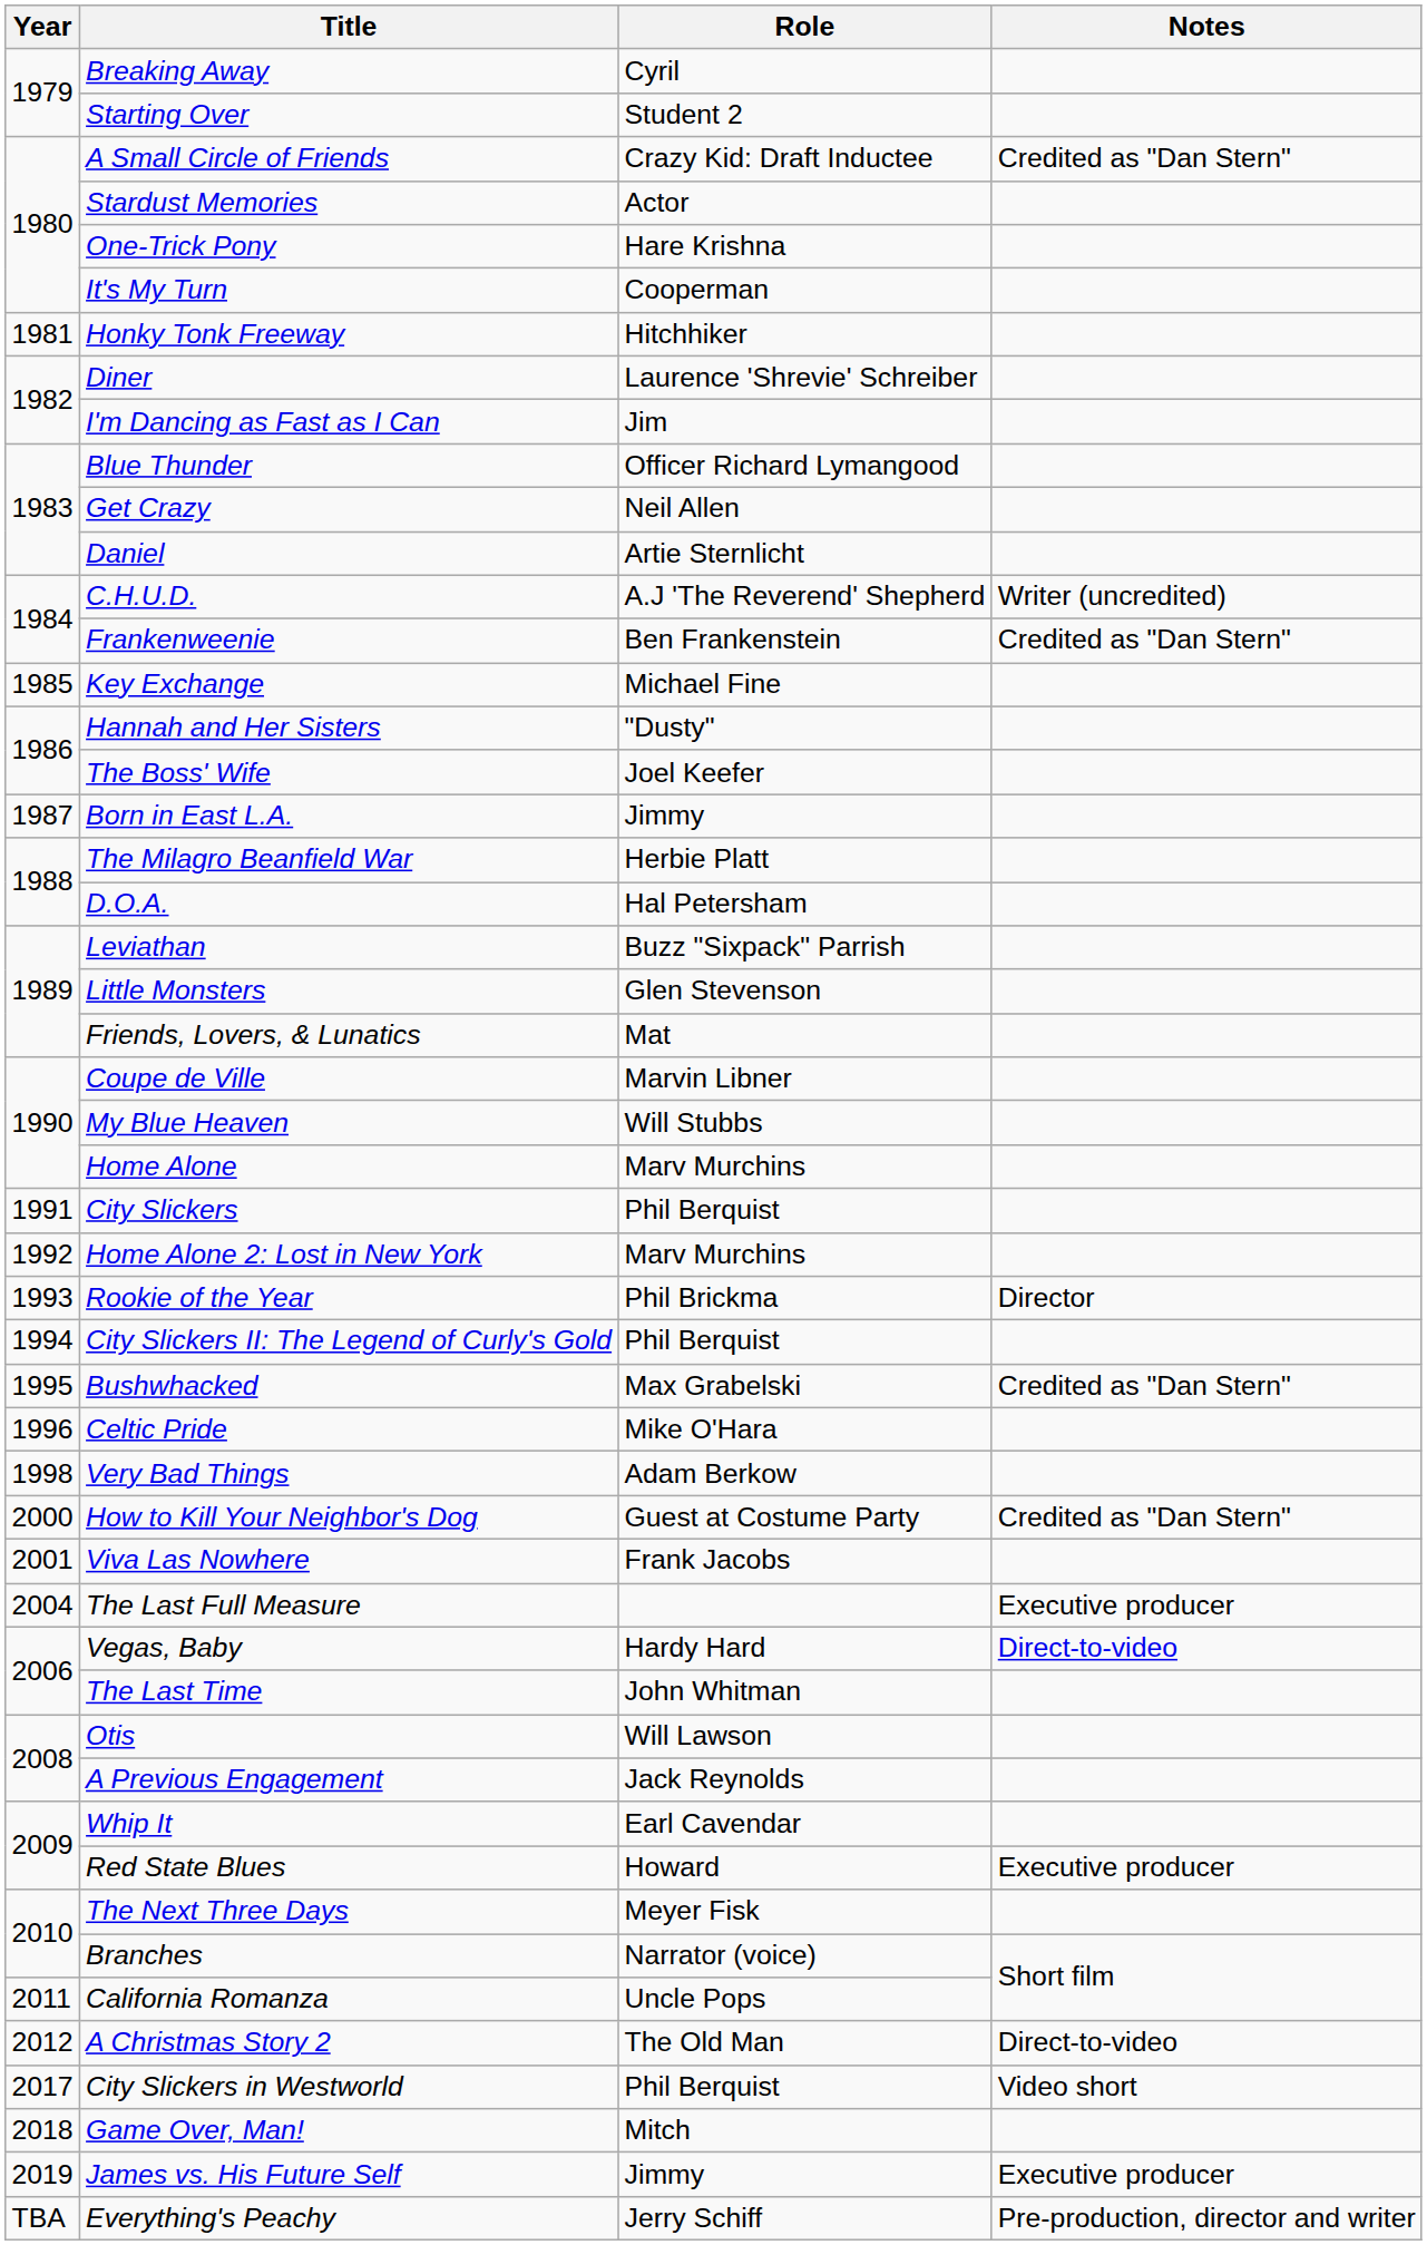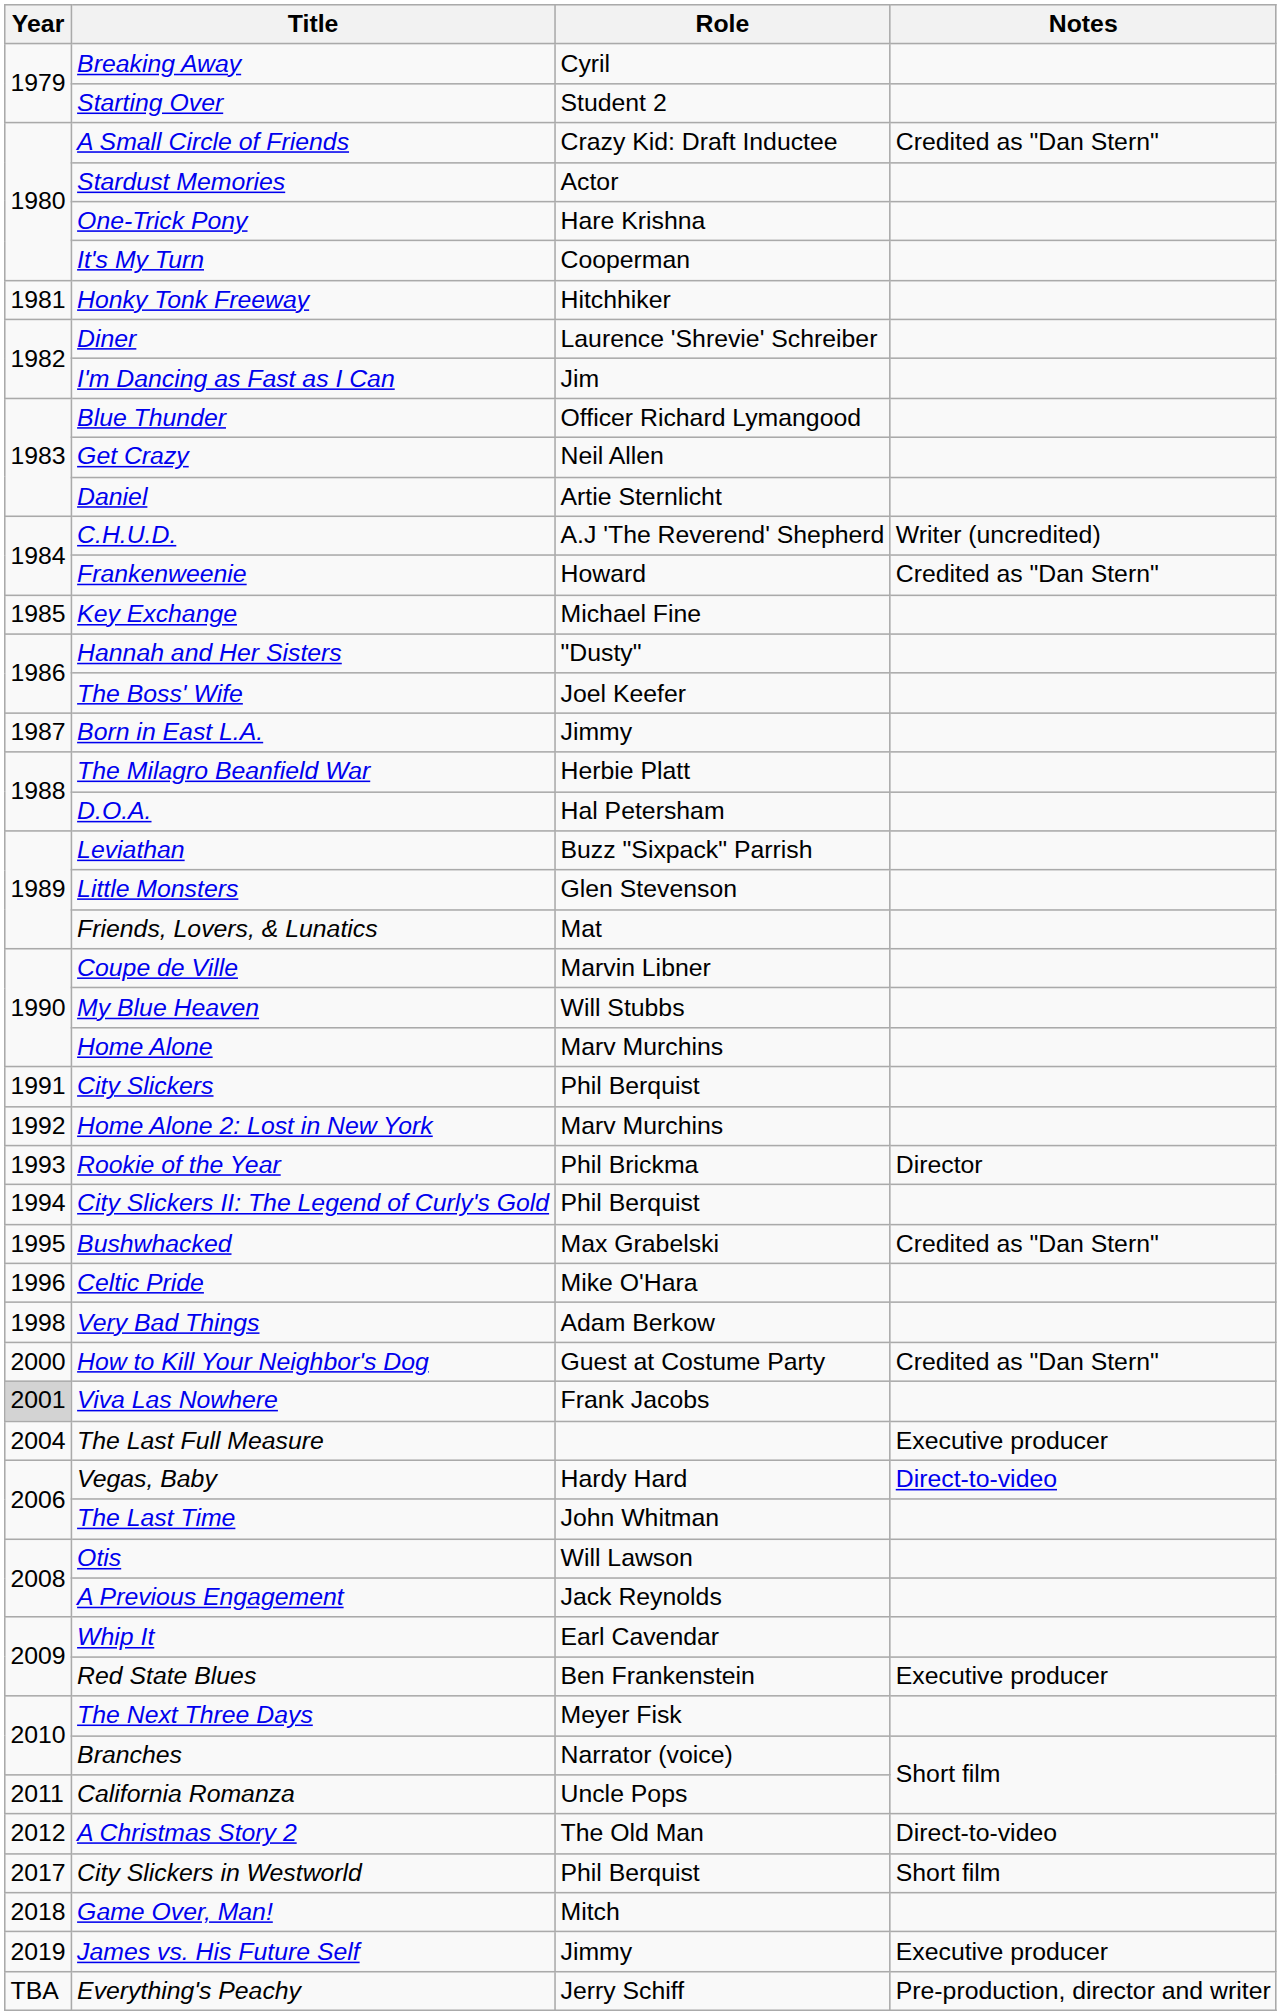 <table class="wikitable sortable">
 <tr>
 <th>Year</th>
 <th>Title</th>
 <th>Role</th>
 <th class="unsortable">Notes</th>
 </tr>
 <tr>
 <td rowspan="2">1979</td>
 <td><em><a href='#'>Breaking Away</a></em></td>
 <td>Cyril</td>
 <td></td>
 </tr>
 <tr>
 <td><em><a href='#'>Starting Over</a></em></td>
 <td>Student 2</td>
 <td></td>
 </tr>
 <tr>
 <td rowspan="4">1980</td>
 <td><em><a href='#'>A Small Circle of Friends</a></em></td>
 <td>Crazy Kid: Draft Inductee</td>
 <td>Credited as "Dan Stern"</td>
 </tr>
 <tr>
 <td><em><a href='#'>Stardust Memories</a></em></td>
 <td>Actor</td>
 <td></td>
 </tr>
 <tr>
 <td><em><a href='#'>One-Trick Pony</a></em></td>
 <td>Hare Krishna</td>
 <td></td>
 </tr>
 <tr>
 <td><em><a href='#'>It's My Turn</a></em></td>
 <td>Cooperman</td>
 <td></td>
 </tr>
 <tr>
 <td>1981</td>
 <td><em><a href='#'>Honky Tonk Freeway</a></em></td>
 <td>Hitchhiker</td>
 <td></td>
 </tr>
 <tr>
 <td rowspan="2">1982</td>
 <td><em><a href='#'>Diner</a></em></td>
 <td>Laurence 'Shrevie' Schreiber</td>
 <td></td>
 </tr>
 <tr>
 <td><em><a href='#'>I'm Dancing as Fast as I Can</a></em></td>
 <td>Jim</td>
 <td></td>
 </tr>
 <tr>
 <td rowspan="3">1983</td>
 <td><em><a href='#'>Blue Thunder</a></em></td>
 <td>Officer Richard Lymangood</td>
 <td></td>
 </tr>
 <tr>
 <td><em><a href='#'>Get Crazy</a></em></td>
 <td>Neil Allen</td>
 <td></td>
 </tr>
 <tr>
 <td><em><a href='#'>Daniel</a></em></td>
 <td>Artie Sternlicht</td>
 <td></td>
 </tr>
 <tr>
 <td rowspan="2">1984</td>
 <td><em><a href='#'>C.H.U.D.</a></em></td>
 <td>A.J 'The Reverend' Shepherd</td>
 <td>Writer (uncredited)</td>
 </tr>
 <tr>
 <td><em><a href='#'>Frankenweenie</a></em></td>
-<td>Ben Frankenstein</td>
+<td>Howard</td>
 <td>Credited as "Dan Stern"</td>
 </tr>
 <tr>
 <td>1985</td>
 <td><em><a href='#'>Key Exchange</a></em></td>
 <td>Michael Fine</td>
 <td></td>
 </tr>
 <tr>
 <td rowspan="2">1986</td>
 <td><em><a href='#'>Hannah and Her Sisters</a></em></td>
 <td>"Dusty"</td>
 <td></td>
 </tr>
 <tr>
 <td><em><a href='#'>The Boss' Wife</a></em></td>
 <td>Joel Keefer</td>
 <td></td>
 </tr>
 <tr>
 <td>1987</td>
 <td><em><a href='#'>Born in East L.A.</a></em></td>
 <td>Jimmy</td>
 <td></td>
 </tr>
 <tr>
 <td rowspan="2">1988</td>
 <td><em><a href='#'>The Milagro Beanfield War</a></em></td>
 <td>Herbie Platt</td>
 <td></td>
 </tr>
 <tr>
 <td><em><a href='#'>D.O.A.</a></em></td>
 <td>Hal Petersham</td>
 <td></td>
 </tr>
 <tr>
 <td rowspan="3">1989</td>
 <td><em><a href='#'>Leviathan</a></em></td>
 <td>Buzz "Sixpack" Parrish</td>
 <td></td>
 </tr>
 <tr>
 <td><em><a href='#'>Little Monsters</a></em></td>
 <td>Glen Stevenson</td>
 <td></td>
 </tr>
 <tr>
 <td><em>Friends, Lovers, & Lunatics</em></td>
 <td>Mat</td>
 <td></td>
 </tr>
 <tr>
 <td rowspan="3">1990</td>
 <td><em><a href='#'>Coupe de Ville</a></em></td>
 <td>Marvin Libner</td>
 <td></td>
 </tr>
 <tr>
 <td><em><a href='#'>My Blue Heaven</a></em></td>
 <td>Will Stubbs</td>
 <td></td>
 </tr>
 <tr>
 <td><em><a href='#'>Home Alone</a></em></td>
 <td>Marv Murchins</td>
 <td></td>
 </tr>
 <tr>
 <td>1991</td>
 <td><em><a href='#'>City Slickers</a></em></td>
 <td>Phil Berquist</td>
 <td></td>
 </tr>
 <tr>
 <td>1992</td>
 <td><em><a href='#'>Home Alone 2: Lost in New York</a></em></td>
 <td>Marv Murchins</td>
 <td></td>
 </tr>
 <tr>
 <td>1993</td>
 <td><em><a href='#'>Rookie of the Year</a></em></td>
 <td>Phil Brickma</td>
 <td>Director</td>
 </tr>
 <tr>
 <td>1994</td>
 <td><em><a href='#'>City Slickers II: The Legend of Curly's Gold</a></em></td>
 <td>Phil Berquist</td>
 <td></td>
 </tr>
 <tr>
 <td>1995</td>
 <td><em><a href='#'>Bushwhacked</a></em></td>
 <td>Max Grabelski</td>
 <td>Credited as "Dan Stern"</td>
 </tr>
 <tr>
 <td>1996</td>
 <td><em><a href='#'>Celtic Pride</a></em></td>
 <td>Mike O'Hara</td>
 <td></td>
 </tr>
 <tr>
 <td>1998</td>
 <td><em><a href='#'>Very Bad Things</a></em></td>
 <td>Adam Berkow</td>
 <td></td>
 </tr>
 <tr>
 <td>2000</td>
 <td><em><a href='#'>How to Kill Your Neighbor's Dog</a></em></td>
 <td>Guest at Costume Party</td>
 <td>Credited as "Dan Stern"</td>
 </tr>
 <tr>
-<td>2001</td>
+<td style="background: lightgrey;">2001</td>
 <td><em><a href='#'>Viva Las Nowhere</a></em></td>
 <td>Frank Jacobs</td>
 <td></td>
 </tr>
 <tr>
 <td>2004</td>
 <td><em>The Last Full Measure</em></td>
 <td></td>
 <td>Executive producer</td>
 </tr>
 <tr>
 <td rowspan="2">2006</td>
 <td><em>Vegas, Baby</em></td>
 <td>Hardy Hard</td>
 <td><a href='#'>Direct-to-video</a></td>
 </tr>
 <tr>
 <td><em><a href='#'>The Last Time</a></em></td>
 <td>John Whitman</td>
 <td></td>
 </tr>
 <tr>
 <td rowspan="2">2008</td>
 <td><em><a href='#'>Otis</a></em></td>
 <td>Will Lawson</td>
 <td></td>
 </tr>
 <tr>
 <td><em><a href='#'>A Previous Engagement</a></em></td>
 <td>Jack Reynolds</td>
 <td></td>
 </tr>
 <tr>
 <td rowspan="2">2009</td>
 <td><em><a href='#'>Whip It</a></em></td>
 <td>Earl Cavendar</td>
 <td></td>
 </tr>
 <tr>
 <td><em>Red State Blues</em></td>
-<td>Howard</td>
+<td>Ben Frankenstein</td>
 <td>Executive producer</td>
 </tr>
 <tr>
 <td rowspan="2">2010</td>
 <td><em><a href='#'>The Next Three Days</a></em></td>
 <td>Meyer Fisk</td>
 <td></td>
 </tr>
 <tr>
 <td><em>Branches</em></td>
 <td>Narrator (voice)</td>
 <td rowspan="2">Short film</td>
 </tr>
 <tr>
 <td>2011</td>
 <td><em>California Romanza</em></td>
 <td>Uncle Pops</td>
 </tr>
 <tr>
 <td>2012</td>
 <td><em><a href='#'>A Christmas Story 2</a></em></td>
 <td>The Old Man</td>
 <td>Direct-to-video</td>
 </tr>
 <tr>
 <td>2017</td>
 <td><em>City Slickers in Westworld</em></td>
 <td>Phil Berquist</td>
-<td>Video short</td>
+<td>Short film</td>
 </tr>
 <tr>
 <td>2018</td>
 <td><em><a href='#'>Game Over, Man!</a></em></td>
 <td>Mitch</td>
 <td></td>
 </tr>
 <tr>
 <td>2019</td>
 <td><em><a href='#'>James vs. His Future Self</a></em></td>
 <td>Jimmy</td>
 <td>Executive producer</td>
 </tr>
 <tr>
 <td>TBA</td>
 <td><em>Everything's Peachy</em></td>
 <td>Jerry Schiff</td>
 <td>Pre-production, director and writer</td>
 </tr>
 <tr>
 </tr>
 </table>
